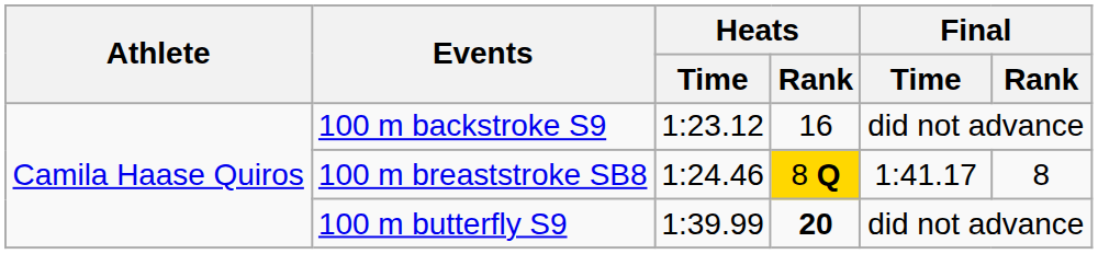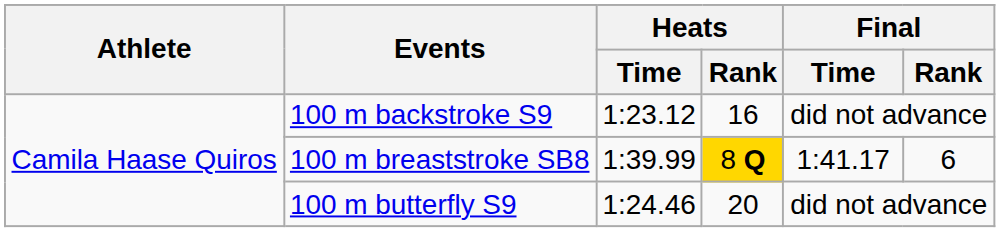 <table class=wikitable style="font-size:90%">
 <tr>
 <th rowspan=2>Athlete</th>
 <th rowspan=2>Events</th>
 <th colspan="2">Heats</th>
 <th colspan="2">Final</th>
 </tr>
 <tr>
 <th>Time</th>
 <th>Rank</th>
 <th>Time</th>
 <th>Rank</th>
 </tr>
 <tr align=center>
 <td align=left rowspan=3><a href='#'>Camila Haase Quiros</a></td>
 <td align=left><a href='#'>100 m backstroke S9</a></td>
 <td>1:23.12</td>
 <td>16</td>
 <td colspan=2>did not advance</td>
 </tr>
 <tr align=center>
 <td align=left><a href='#'>100 m breaststroke SB8</a></td>
-<td>1:24.46</td>
+<td>1:39.99</td>
 <td style="background: gold;">8 <strong>Q</strong></td>
 <td>1:41.17</td>
-<td>8</td>
+<td>6</td>
 </tr>
 <tr align=center>
 <td align=left><a href='#'>100 m butterfly S9</a></td>
-<td>1:39.99</td>
-<td><strong>20</strong></td>
+<td>1:24.46</td>
+<td>20</td>
 <td colspan=2>did not advance</td>
 </tr>
 </table>
